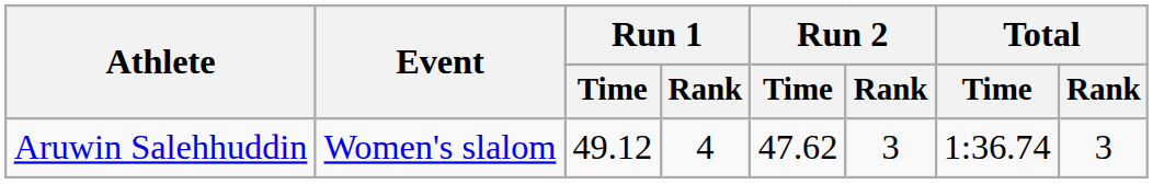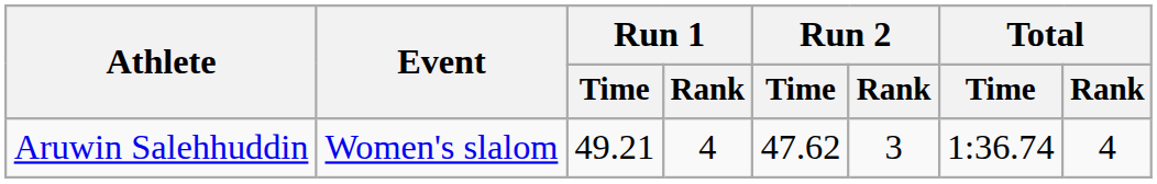 <table class="wikitable" style="font-size:90%">
 <tr>
 <th rowspan=2>Athlete</th>
 <th rowspan=2>Event</th>
 <th colspan=2>Run 1</th>
 <th colspan=2>Run 2</th>
 <th colspan=2>Total</th>
 </tr>
 <tr style="font-size:90%">
 <th>Time</th>
 <th>Rank</th>
 <th>Time</th>
 <th>Rank</th>
 <th>Time</th>
 <th>Rank</th>
 </tr>
 <tr align=center>
 <td align=left><a href='#'>Aruwin Salehhuddin</a></td>
 <td align=left><a href='#'>Women's slalom</a></td>
-<td>49.12</td>
+<td>49.21</td>
 <td>4</td>
 <td>47.62</td>
 <td>3</td>
 <td>1:36.74</td>
-<td>3</td>
+<td>4</td>
 </tr>
 </table>
